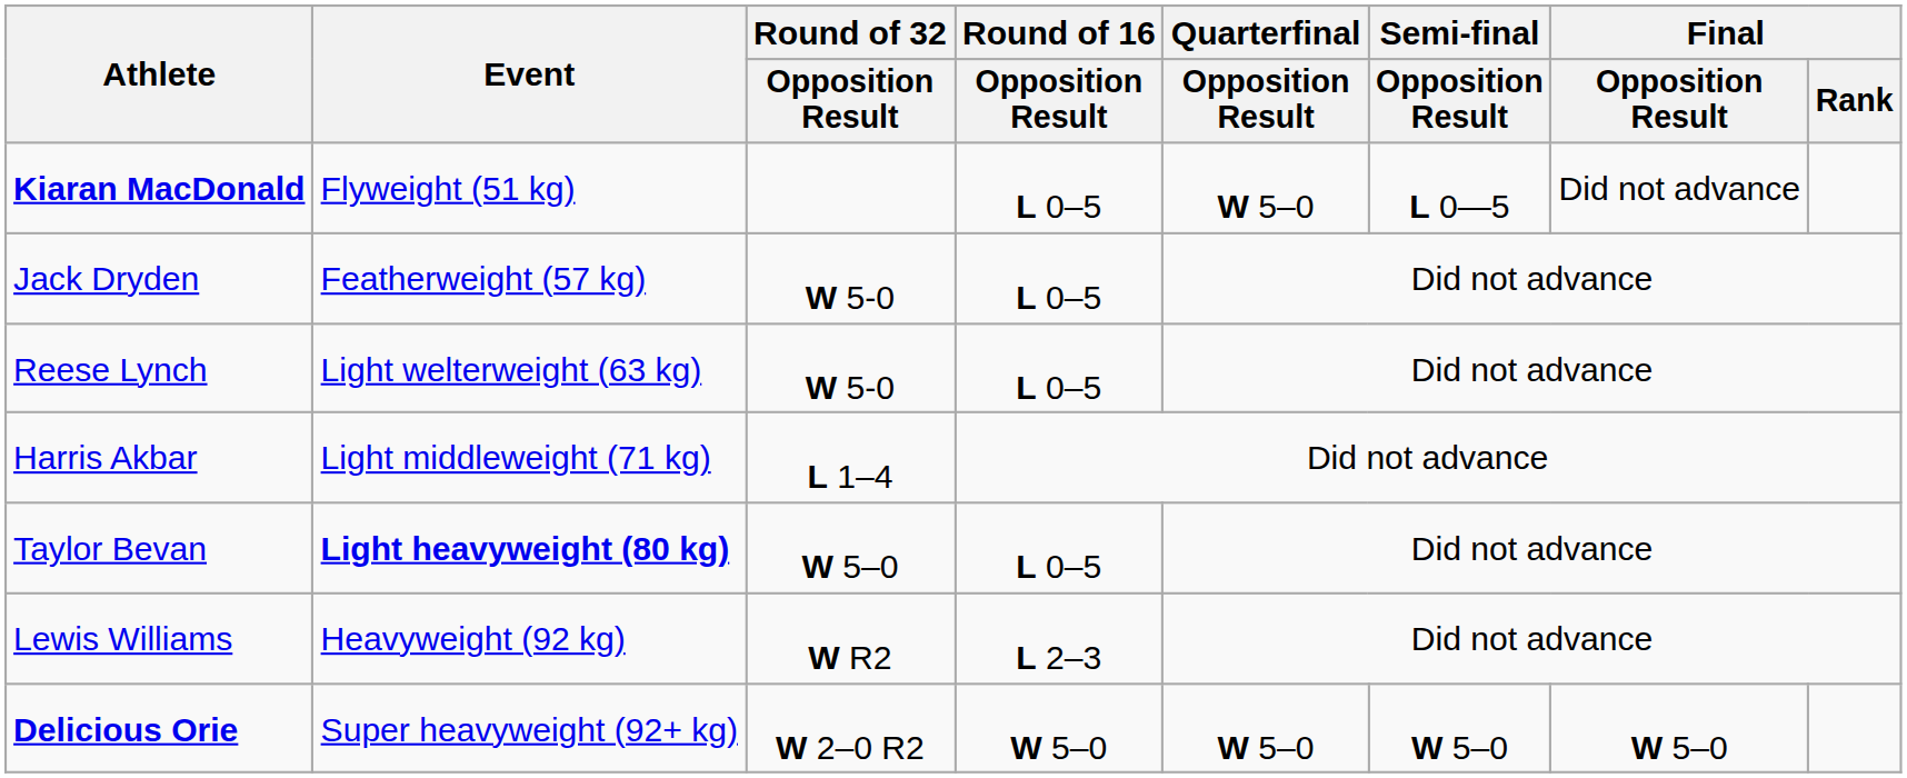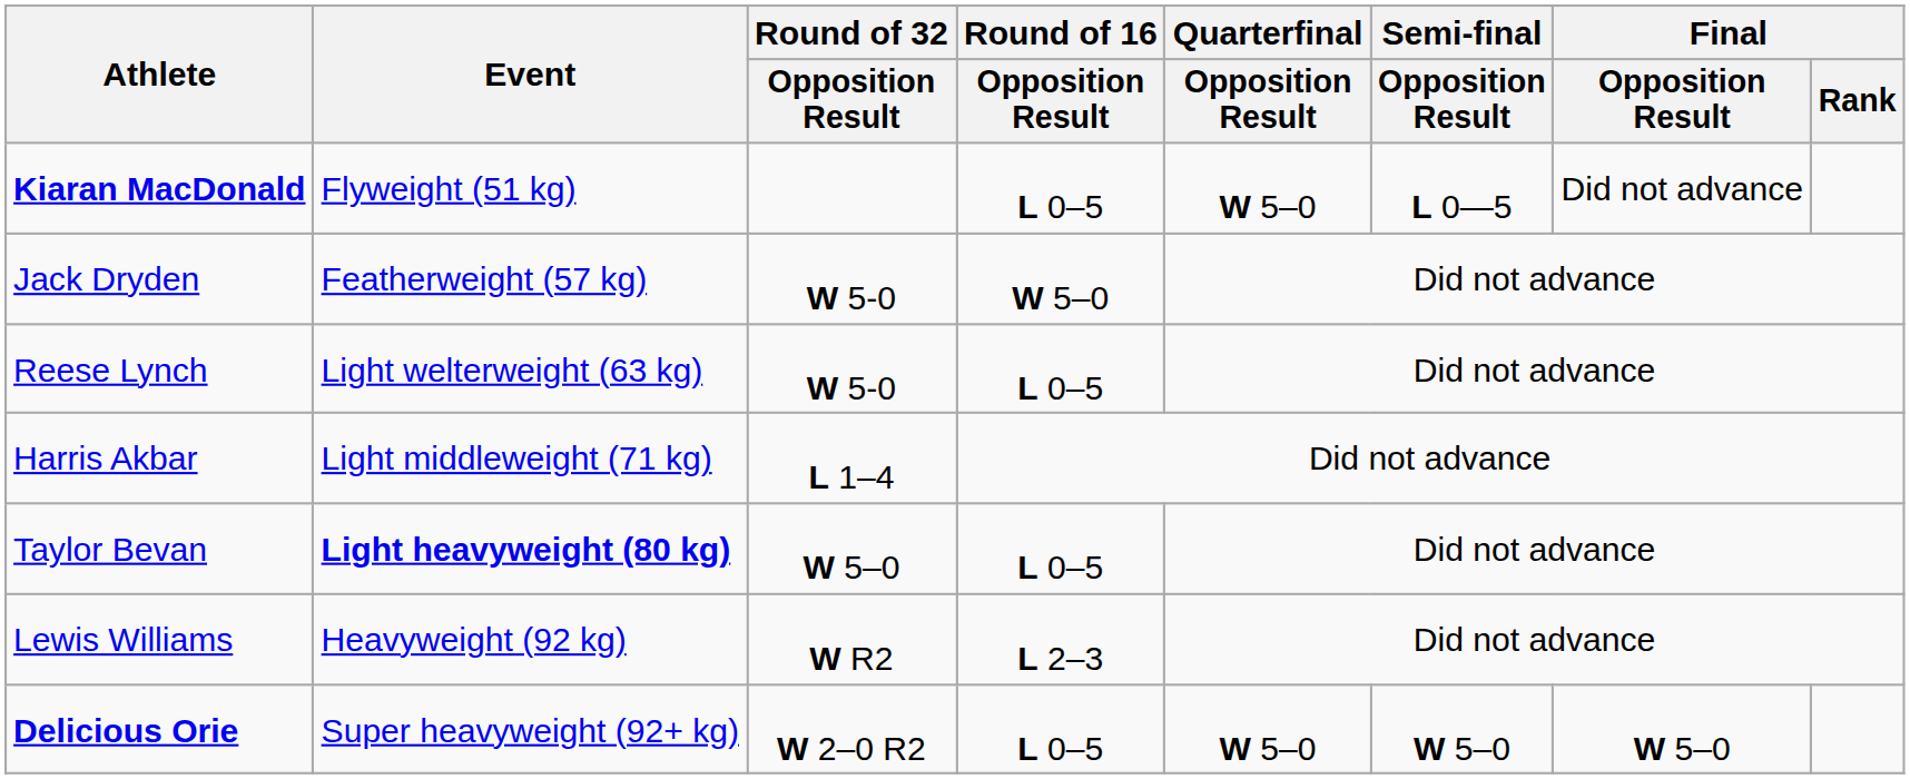 <table class=wikitable style=font-size:90%;text-align:center>
 <tr>
 <th rowspan=2>Athlete</th>
 <th rowspan=2>Event</th>
 <th>Round of 32</th>
 <th>Round of 16</th>
 <th>Quarterfinal</th>
 <th>Semi-final</th>
 <th colspan=2>Final</th>
 </tr>
 <tr style=font-size:95%>
 <th>Opposition<br>Result</th>
 <th>Opposition<br>Result</th>
 <th>Opposition<br>Result</th>
 <th>Opposition<br>Result</th>
 <th>Opposition<br>Result</th>
 <th>Rank</th>
 </tr>
 <tr>
 <td align=left><strong><a href='#'>Kiaran MacDonald</a></strong></td>
 <td align=left><a href='#'>Flyweight (51 kg)</a></td>
 <td></td>
 <td><br><strong>L</strong> 0–5</td>
 <td><br><strong>W</strong> 5–0</td>
 <td><br><strong>L</strong> 0—5</td>
 <td>Did not advance</td>
 <td></td>
 </tr>
 <tr>
 <td align=left><a href='#'>Jack Dryden</a></td>
 <td align=left><a href='#'>Featherweight (57 kg)</a></td>
 <td><br><strong>W</strong> 5-0</td>
-<td><br><strong>L</strong> 0–5</td>
+<td><br><strong>W</strong> 5–0</td>
 <td colspan=4>Did not advance</td>
 </tr>
 <tr>
 <td align=left><a href='#'>Reese Lynch</a></td>
 <td align=left><a href='#'>Light welterweight (63 kg)</a></td>
 <td><br><strong>W</strong> 5-0</td>
 <td><br><strong>L</strong> 0–5</td>
 <td colspan=4>Did not advance</td>
 </tr>
 <tr>
 <td align=left><a href='#'>Harris Akbar</a></td>
 <td align=left><a href='#'>Light middleweight (71 kg)</a></td>
 <td><br><strong>L</strong> 1–4</td>
 <td colspan=5>Did not advance</td>
 </tr>
 <tr>
 <td align=left><a href='#'>Taylor Bevan</a></td>
 <td align=left><strong><a href='#'>Light heavyweight (80 kg)</a></strong></td>
 <td><br><strong>W</strong> 5–0</td>
 <td><br><strong>L</strong> 0–5</td>
 <td colspan=4>Did not advance</td>
 </tr>
 <tr>
 <td align=left><a href='#'>Lewis Williams</a></td>
 <td align=left><a href='#'>Heavyweight (92 kg)</a></td>
 <td><br><strong>W</strong>  R2</td>
 <td><br><strong>L</strong> 2–3</td>
 <td colspan=4>Did not advance</td>
 </tr>
 <tr>
 <td align=left><strong><a href='#'>Delicious Orie</a></strong></td>
 <td align=left><a href='#'>Super heavyweight (92+ kg)</a></td>
 <td><br><strong>W</strong> 2–0 R2</td>
-<td><br><strong>W</strong> 5–0</td>
+<td><br><strong>L</strong> 0–5</td>
 <td><br><strong>W</strong> 5–0</td>
 <td><br><strong>W</strong> 5–0</td>
 <td><br><strong>W</strong> 5–0</td>
 <td></td>
 </tr>
 </table>
